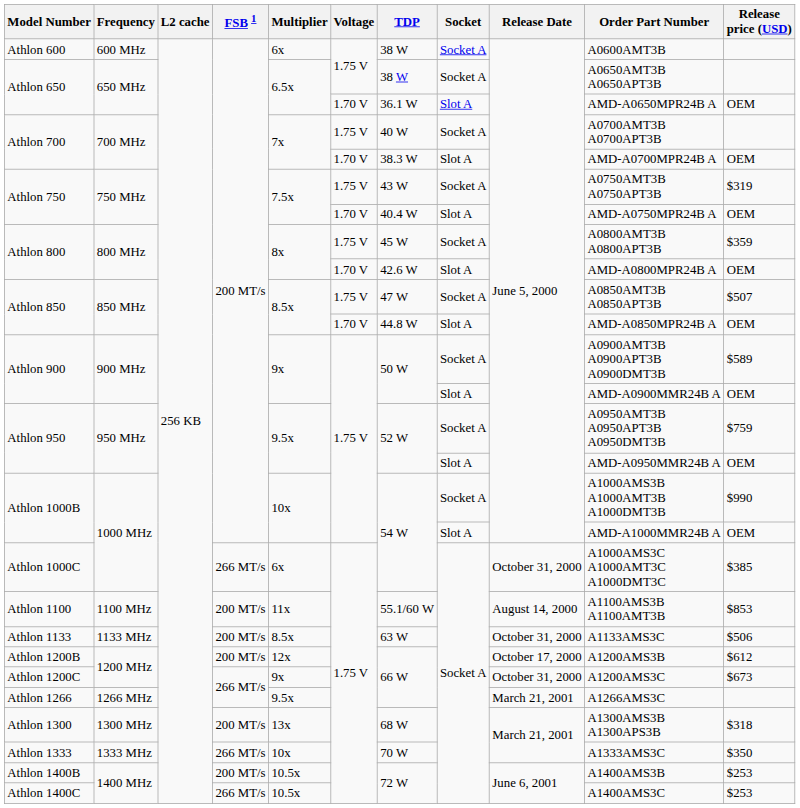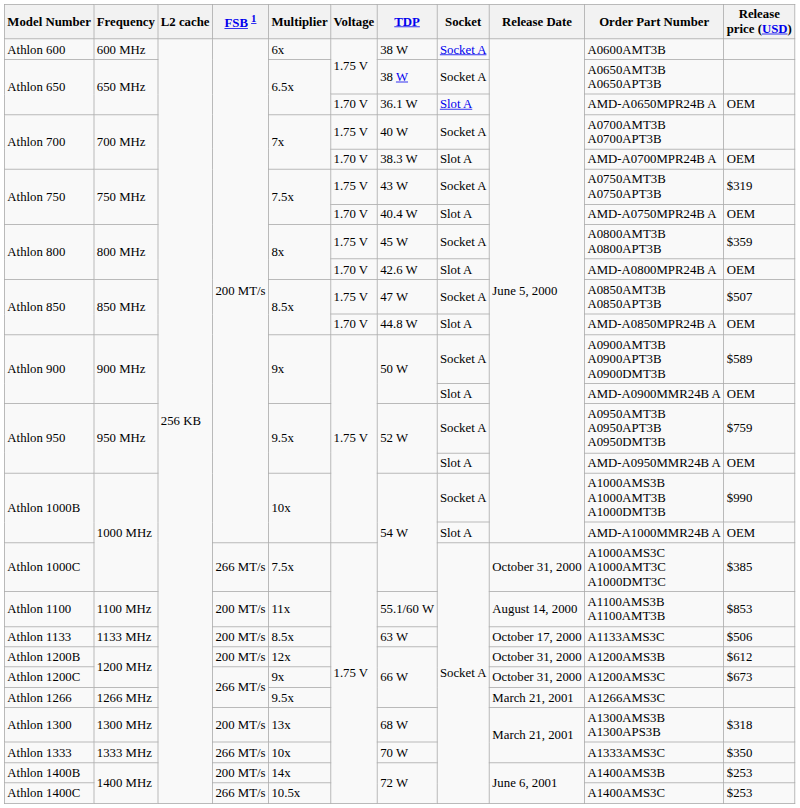 <table class="wikitable">
 <tr>
 <th>Model Number</th>
 <th>Frequency</th>
 <th>L2 cache</th>
 <th><a href='#'>FSB</a> <sup><a href='#'>1</a></sup></th>
 <th>Multiplier</th>
 <th>Voltage</th>
 <th><a href='#'>TDP</a></th>
 <th>Socket</th>
 <th>Release Date</th>
 <th>Order Part Number</th>
 <th>Release<br>price (<a href='#'>USD</a>)</th>
 </tr>
 <tr>
 <td>Athlon 600</td>
 <td>600 MHz</td>
 <td rowspan="27">256 KB</td>
 <td rowspan="17">200 MT/s</td>
 <td>6x</td>
 <td rowspan="2">1.75 V</td>
 <td>38 W</td>
 <td><a href='#'>Socket A</a></td>
 <td rowspan="17">June 5, 2000</td>
 <td>A0600AMT3B</td>
 <td></td>
 </tr>
 <tr>
 <td rowspan="2">Athlon 650</td>
 <td rowspan="2">650 MHz</td>
 <td rowspan="2">6.5x</td>
 <td>38 <a href='#'>W</a></td>
 <td>Socket A</td>
 <td>A0650AMT3B<br>A0650APT3B</td>
 <td></td>
 </tr>
 <tr>
 <td>1.70 V</td>
 <td>36.1 W</td>
 <td><a href='#'>Slot A</a></td>
 <td>AMD-A0650MPR24B A</td>
 <td>OEM</td>
 </tr>
 <tr>
 <td rowspan="2">Athlon 700</td>
 <td rowspan="2">700 MHz</td>
 <td rowspan="2">7x</td>
 <td>1.75 V</td>
 <td>40 W</td>
 <td>Socket A</td>
 <td>A0700AMT3B<br>A0700APT3B</td>
 <td></td>
 </tr>
 <tr>
 <td>1.70 V</td>
 <td>38.3 W</td>
 <td>Slot A</td>
 <td>AMD-A0700MPR24B A</td>
 <td>OEM</td>
 </tr>
 <tr>
 <td rowspan="2">Athlon 750</td>
 <td rowspan="2">750 MHz</td>
 <td rowspan="2">7.5x</td>
 <td>1.75 V</td>
 <td>43 W</td>
 <td>Socket A</td>
 <td>A0750AMT3B<br>A0750APT3B</td>
 <td>$319</td>
 </tr>
 <tr>
 <td>1.70 V</td>
 <td>40.4 W</td>
 <td>Slot A</td>
 <td>AMD-A0750MPR24B A</td>
 <td>OEM</td>
 </tr>
 <tr>
 <td rowspan="2">Athlon 800</td>
 <td rowspan="2">800 MHz</td>
 <td rowspan="2">8x</td>
 <td>1.75 V</td>
 <td>45 W</td>
 <td>Socket A</td>
 <td>A0800AMT3B<br>A0800APT3B</td>
 <td>$359</td>
 </tr>
 <tr>
 <td>1.70 V</td>
 <td>42.6 W</td>
 <td>Slot A</td>
 <td>AMD-A0800MPR24B A</td>
 <td>OEM</td>
 </tr>
 <tr>
 <td rowspan="2">Athlon 850</td>
 <td rowspan="2">850 MHz</td>
 <td rowspan="2">8.5x</td>
 <td>1.75 V</td>
 <td>47 W</td>
 <td>Socket A</td>
 <td>A0850AMT3B<br>A0850APT3B</td>
 <td>$507</td>
 </tr>
 <tr>
 <td>1.70 V</td>
 <td>44.8 W</td>
 <td>Slot A</td>
 <td>AMD-A0850MPR24B A</td>
 <td>OEM</td>
 </tr>
 <tr>
 <td rowspan="2">Athlon 900</td>
 <td rowspan="2">900 MHz</td>
 <td rowspan="2">9x</td>
 <td rowspan="6">1.75 V</td>
 <td rowspan="2">50 W</td>
 <td>Socket A</td>
 <td>A0900AMT3B<br>A0900APT3B<br>A0900DMT3B</td>
 <td>$589</td>
 </tr>
 <tr>
 <td>Slot A</td>
 <td>AMD-A0900MMR24B A</td>
 <td>OEM</td>
 </tr>
 <tr>
 <td rowspan="2">Athlon 950</td>
 <td rowspan="2">950 MHz</td>
 <td rowspan="2">9.5x</td>
 <td rowspan="2">52 W</td>
 <td>Socket A</td>
 <td>A0950AMT3B<br>A0950APT3B<br>A0950DMT3B</td>
 <td>$759</td>
 </tr>
 <tr>
 <td>Slot A</td>
 <td>AMD-A0950MMR24B A</td>
 <td>OEM</td>
 </tr>
 <tr>
 <td rowspan="2">Athlon 1000B</td>
 <td rowspan="3">1000 MHz</td>
 <td rowspan="2">10x</td>
 <td rowspan="3">54 W</td>
 <td>Socket A</td>
 <td>A1000AMS3B<br>A1000AMT3B<br>A1000DMT3B</td>
 <td>$990</td>
 </tr>
 <tr>
 <td>Slot A</td>
 <td>AMD-A1000MMR24B A</td>
 <td>OEM</td>
 </tr>
 <tr>
 <td>Athlon 1000C</td>
 <td>266 MT/s</td>
-<td>6x</td>
+<td>7.5x</td>
 <td rowspan="10">1.75 V</td>
 <td rowspan="10">Socket A</td>
 <td>October 31, 2000</td>
 <td>A1000AMS3C<br>A1000AMT3C<br>A1000DMT3C</td>
 <td>$385</td>
 </tr>
 <tr>
 <td>Athlon 1100</td>
 <td>1100 MHz</td>
 <td>200 MT/s</td>
 <td>11x</td>
 <td>55.1/60 W</td>
 <td>August 14, 2000</td>
 <td>A1100AMS3B<br>A1100AMT3B</td>
 <td>$853</td>
 </tr>
 <tr>
 <td>Athlon 1133</td>
 <td>1133 MHz</td>
 <td>200 MT/s</td>
 <td>8.5x</td>
 <td>63 W</td>
-<td>October 31, 2000</td>
+<td>October 17, 2000</td>
 <td>A1133AMS3C</td>
 <td>$506</td>
 </tr>
 <tr>
 <td>Athlon 1200B</td>
 <td rowspan="2">1200 MHz</td>
 <td>200 MT/s</td>
 <td>12x</td>
 <td rowspan="3">66 W</td>
-<td>October 17, 2000</td>
+<td>October 31, 2000</td>
 <td>A1200AMS3B</td>
 <td>$612</td>
 </tr>
 <tr>
 <td>Athlon 1200C</td>
 <td rowspan="2">266 MT/s</td>
 <td>9x</td>
 <td>October 31, 2000</td>
 <td>A1200AMS3C</td>
 <td>$673</td>
 </tr>
 <tr>
 <td>Athlon 1266</td>
 <td>1266 MHz</td>
 <td>9.5x</td>
 <td>March 21, 2001</td>
 <td>A1266AMS3C</td>
 <td></td>
 </tr>
 <tr>
 <td>Athlon 1300</td>
 <td>1300 MHz</td>
 <td>200 MT/s</td>
 <td>13x</td>
 <td>68 W</td>
 <td rowspan="2">March 21, 2001</td>
 <td>A1300AMS3B<br>A1300APS3B</td>
 <td>$318</td>
 </tr>
 <tr>
 <td>Athlon 1333</td>
 <td>1333 MHz</td>
 <td>266 MT/s</td>
 <td>10x</td>
 <td>70 W</td>
 <td>A1333AMS3C</td>
 <td>$350</td>
 </tr>
 <tr>
 <td>Athlon 1400B</td>
 <td rowspan="2">1400 MHz</td>
 <td>200 MT/s</td>
-<td>10.5x</td>
+<td>14x</td>
 <td rowspan="2">72 W</td>
 <td rowspan="2">June 6, 2001</td>
 <td>A1400AMS3B</td>
 <td>$253</td>
 </tr>
 <tr>
 <td>Athlon 1400C</td>
 <td>266 MT/s</td>
 <td>10.5x</td>
 <td>A1400AMS3C</td>
 <td>$253</td>
 </tr>
 </table>
